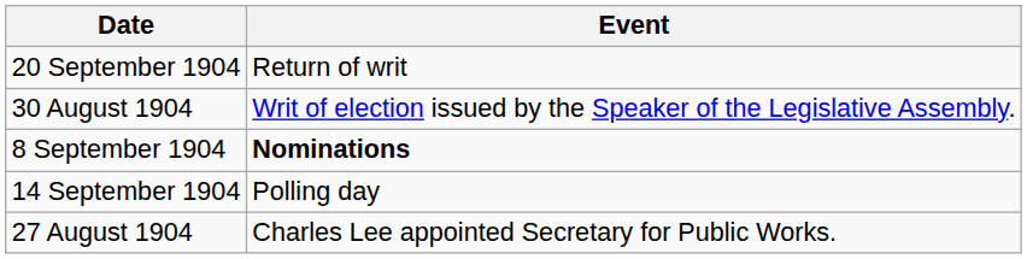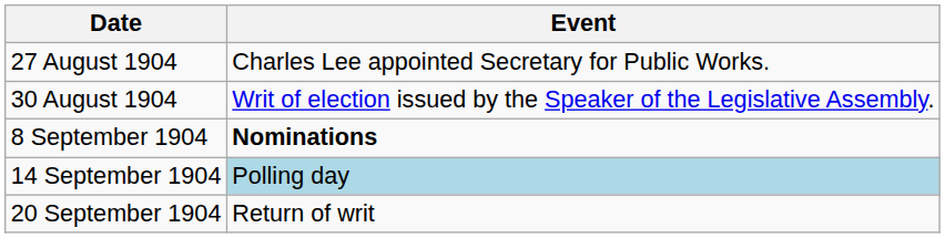 <table class="wikitable">
 <tr>
 <th>Date</th>
 <th>Event</th>
 </tr>
 <tr>
-<td>20 September 1904</td>
-<td>Return of writ</td>
+<td>27 August 1904</td>
+<td>Charles Lee appointed Secretary for Public Works.</td>
 </tr>
 <tr>
 <td>30 August 1904</td>
 <td><a href='#'>Writ of election</a> issued by the <a href='#'>Speaker of the Legislative Assembly</a>.</td>
 </tr>
 <tr>
 <td>8 September 1904</td>
 <td><strong>Nominations</strong></td>
 </tr>
 <tr>
 <td>14 September 1904</td>
-<td>Polling day</td>
+<td style="background: lightblue;">Polling day</td>
 </tr>
 <tr>
-<td>27 August 1904</td>
-<td>Charles Lee appointed Secretary for Public Works.</td>
+<td>20 September 1904</td>
+<td>Return of writ</td>
 </tr>
 </table>
